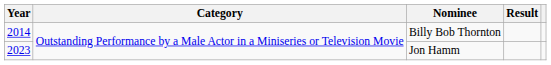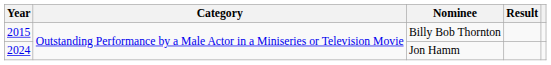 <table class="wikitable sortable">
 <tr>
 <th scope="col">Year</th>
 <th scope="col">Category</th>
 <th scope="col">Nominee</th>
 <th scope="col">Result</th>
 <th scope="col" class="unsortable"></th>
 </tr>
 <tr>
-<td><a href='#'>2014</a></td>
+<td><a href='#'>2015</a></td>
 <td rowspan="2"><a href='#'>Outstanding Performance by a Male Actor in a Miniseries or Television Movie</a></td>
 <td>Billy Bob Thornton</td>
 <td></td>
 <td style="text-align: center;"></td>
 </tr>
 <tr>
-<td><a href='#'>2023</a></td>
+<td><a href='#'>2024</a></td>
 <td>Jon Hamm</td>
 <td></td>
 <td style="text-align: center;"></td>
 </tr>
 </table>
